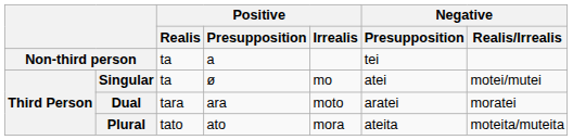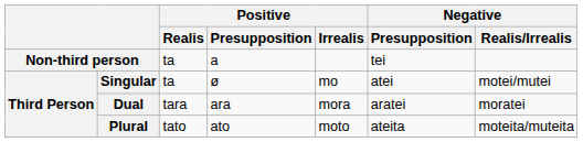 <table class="wikitable">
 <tr>
 <th colspan="2" rowspan="2"></th>
 <th colspan="3">Positive</th>
 <th colspan="2">Negative</th>
 </tr>
 <tr>
 <th>Realis</th>
 <th>Presupposition</th>
 <th>Irrealis</th>
 <th>Presupposition</th>
 <th>Realis/Irrealis</th>
 </tr>
 <tr>
 <th colspan="2">Non-third person</th>
 <td>ta</td>
 <td>a</td>
 <td></td>
 <td>tei</td>
 <td></td>
 </tr>
 <tr>
 <th rowspan="3">Third Person</th>
 <th>Singular</th>
 <td>ta</td>
 <td>ø</td>
 <td>mo</td>
 <td>atei</td>
 <td>motei/mutei</td>
 </tr>
 <tr>
 <th>Dual</th>
 <td>tara</td>
 <td>ara</td>
-<td>moto</td>
+<td>mora</td>
 <td>aratei</td>
 <td>moratei</td>
 </tr>
 <tr>
 <th>Plural</th>
 <td>tato</td>
 <td>ato</td>
-<td>mora</td>
+<td>moto</td>
 <td>ateita</td>
 <td>moteita/muteita</td>
 </tr>
 </table>
